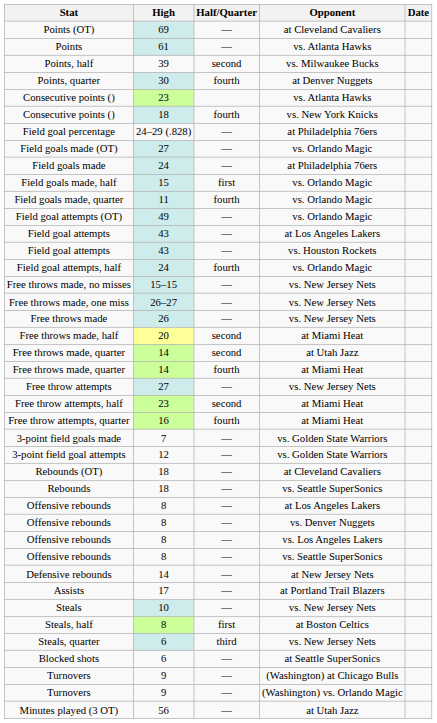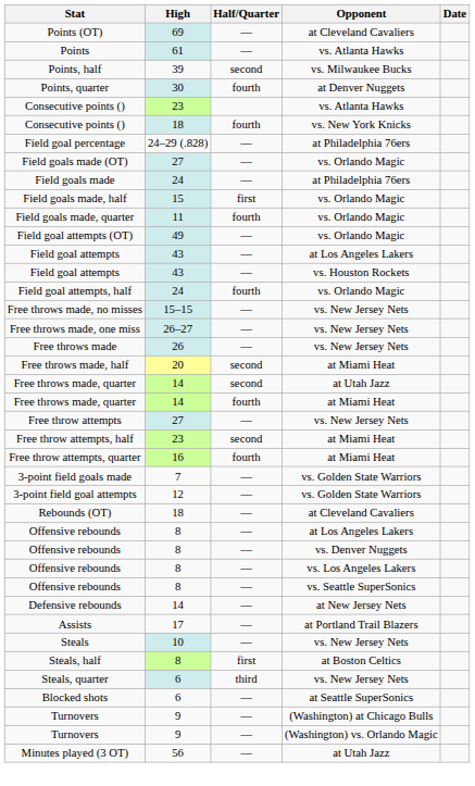 <table class="wikitable" style="text-align:center">
 <tr>
 <th>Stat</th>
 <th>High</th>
 <th>Half/Quarter</th>
 <th>Opponent</th>
 <th>Date</th>
 </tr>
 <tr>
 <td>Points (OT)</td>
 <td style="background:#cfecec;">69</td>
 <td>—</td>
 <td>at Cleveland Cavaliers</td>
 <td></td>
 </tr>
 <tr>
 <td>Points</td>
 <td style="background:#cfecec;">61</td>
 <td>—</td>
 <td>vs. Atlanta Hawks</td>
 <td></td>
 </tr>
 <tr>
 <td>Points, half</td>
 <td>39</td>
 <td>second</td>
 <td>vs. Milwaukee Bucks</td>
 <td></td>
 </tr>
 <tr>
 <td>Points, quarter</td>
 <td style="background:#cfecec;">30</td>
 <td>fourth</td>
 <td>at Denver Nuggets</td>
 <td></td>
 </tr>
 <tr>
 <td>Consecutive points ()</td>
 <td style="background:#cf9;">23</td>
 <td></td>
 <td>vs. Atlanta Hawks</td>
 <td></td>
 </tr>
 <tr>
 <td>Consecutive points ()</td>
 <td style="background:#cfecec;">18</td>
 <td>fourth</td>
 <td>vs. New York Knicks</td>
 <td></td>
 </tr>
 <tr>
 <td>Field goal percentage</td>
 <td>24–29 (.828)</td>
 <td>—</td>
 <td>at Philadelphia 76ers</td>
 <td></td>
 </tr>
 <tr>
 <td>Field goals made (OT)</td>
 <td style="background:#cfecec;">27</td>
 <td>—</td>
 <td>vs. Orlando Magic</td>
 <td></td>
 </tr>
 <tr>
 <td>Field goals made</td>
 <td style="background:#cfecec;">24</td>
 <td>—</td>
 <td>at Philadelphia 76ers</td>
 <td></td>
 </tr>
 <tr>
 <td>Field goals made, half</td>
 <td style="background:#cfecec;">15</td>
 <td>first</td>
 <td>vs. Orlando Magic</td>
 <td></td>
 </tr>
 <tr>
 <td>Field goals made, quarter</td>
 <td style="background:#cfecec;">11</td>
 <td>fourth</td>
 <td>vs. Orlando Magic</td>
 <td></td>
 </tr>
 <tr>
 <td>Field goal attempts (OT)</td>
 <td style="background:#cfecec;">49</td>
 <td>—</td>
 <td>vs. Orlando Magic</td>
 <td></td>
 </tr>
 <tr>
 <td>Field goal attempts</td>
 <td style="background:#cfecec;">43</td>
 <td>—</td>
 <td>at Los Angeles Lakers</td>
 <td></td>
 </tr>
 <tr>
 <td>Field goal attempts</td>
 <td style="background:#cfecec;">43</td>
 <td>—</td>
 <td>vs. Houston Rockets</td>
 <td></td>
 </tr>
 <tr>
 <td>Field goal attempts, half</td>
 <td style="background:#cfecec;">24</td>
 <td>fourth</td>
 <td>vs. Orlando Magic</td>
 <td></td>
 </tr>
 <tr>
 <td>Free throws made, no misses</td>
 <td style="background:#cfecec;">15–15</td>
 <td>—</td>
 <td>vs. New Jersey Nets</td>
 <td></td>
 </tr>
 <tr>
 <td>Free throws made, one miss</td>
 <td style="background:#cfecec;">26–27</td>
 <td>—</td>
 <td>vs. New Jersey Nets</td>
 <td></td>
 </tr>
 <tr>
 <td>Free throws made</td>
 <td style="background:#cfecec;">26</td>
 <td>—</td>
 <td>vs. New Jersey Nets</td>
 <td></td>
 </tr>
 <tr>
 <td>Free throws made, half</td>
 <td style="background:#ff9;">20</td>
 <td>second</td>
 <td>at Miami Heat</td>
 <td></td>
 </tr>
 <tr>
 <td>Free throws made, quarter</td>
 <td style="background:#cf9;">14</td>
 <td>second</td>
 <td>at Utah Jazz</td>
 <td></td>
 </tr>
 <tr>
 <td>Free throws made, quarter</td>
 <td style="background:#cf9;">14</td>
 <td>fourth</td>
 <td>at Miami Heat</td>
 <td></td>
 </tr>
 <tr>
 <td>Free throw attempts</td>
 <td style="background:#cfecec;">27</td>
 <td>—</td>
 <td>vs. New Jersey Nets</td>
 <td></td>
 </tr>
 <tr>
 <td>Free throw attempts, half</td>
 <td style="background:#cf9;">23</td>
 <td>second</td>
 <td>at Miami Heat</td>
 <td></td>
 </tr>
 <tr>
 <td>Free throw attempts, quarter</td>
 <td style="background:#cf9;">16</td>
 <td>fourth</td>
 <td>at Miami Heat</td>
 <td></td>
 </tr>
 <tr>
 <td>3-point field goals made</td>
 <td>7</td>
 <td>—</td>
 <td>vs. Golden State Warriors</td>
 <td></td>
 </tr>
 <tr>
 <td>3-point field goal attempts</td>
 <td>12</td>
 <td>—</td>
 <td>vs. Golden State Warriors</td>
 <td></td>
 </tr>
 <tr>
 <td>Rebounds (OT)</td>
 <td>18</td>
 <td>—</td>
 <td>at Cleveland Cavaliers</td>
 <td></td>
 </tr>
 <tr>
-<td>Rebounds</td>
-<td>18</td>
-<td>—</td>
-<td>vs. Seattle SuperSonics</td>
-<td></td>
-</tr>
-<tr>
 <td>Offensive rebounds</td>
 <td>8</td>
 <td>—</td>
 <td>at Los Angeles Lakers</td>
 <td></td>
 </tr>
 <tr>
 <td>Offensive rebounds</td>
 <td>8</td>
 <td>—</td>
 <td>vs. Denver Nuggets</td>
 <td></td>
 </tr>
 <tr>
 <td>Offensive rebounds</td>
 <td>8</td>
 <td>—</td>
 <td>vs. Los Angeles Lakers</td>
 <td></td>
 </tr>
 <tr>
 <td>Offensive rebounds</td>
 <td>8</td>
 <td>—</td>
 <td>vs. Seattle SuperSonics</td>
 <td></td>
 </tr>
 <tr>
 <td>Defensive rebounds</td>
 <td>14</td>
 <td>—</td>
 <td>at New Jersey Nets</td>
 <td></td>
 </tr>
 <tr>
 <td>Assists</td>
 <td>17</td>
 <td>—</td>
 <td>at Portland Trail Blazers</td>
 <td></td>
 </tr>
 <tr>
 <td>Steals</td>
 <td style="background:#cfecec;">10</td>
 <td>—</td>
 <td>vs. New Jersey Nets</td>
 <td></td>
 </tr>
 <tr>
 <td>Steals, half</td>
 <td style="background:#cf9;">8</td>
 <td>first</td>
 <td>at Boston Celtics</td>
 <td></td>
 </tr>
 <tr>
 <td>Steals, quarter</td>
 <td style="background:#cfecec;">6</td>
 <td>third</td>
 <td>vs. New Jersey Nets</td>
 <td></td>
 </tr>
 <tr>
 <td>Blocked shots</td>
 <td>6</td>
 <td>—</td>
 <td>at Seattle SuperSonics</td>
 <td></td>
 </tr>
 <tr>
 <td>Turnovers</td>
 <td>9</td>
 <td>—</td>
 <td>(Washington) at Chicago Bulls</td>
 <td></td>
 </tr>
 <tr>
 <td>Turnovers</td>
 <td>9</td>
 <td>—</td>
 <td>(Washington) vs. Orlando Magic</td>
 <td></td>
 </tr>
 <tr>
 <td>Minutes played (3 OT)</td>
 <td>56</td>
 <td>—</td>
 <td>at Utah Jazz</td>
 <td></td>
 </tr>
 </table>
